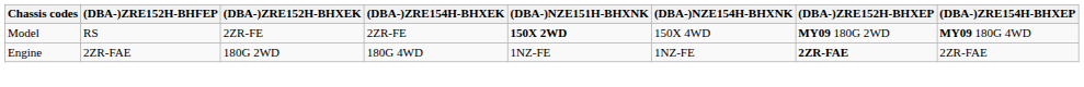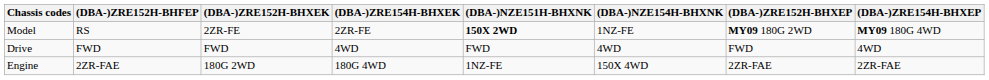 <table class="wikitable">
 <tr>
 <th>Chassis codes</th>
 <th>(DBA-)ZRE152H-BHFEP</th>
 <th>(DBA-)ZRE152H-BHXEK</th>
 <th>(DBA-)ZRE154H-BHXEK</th>
 <th>(DBA-)NZE151H-BHXNK</th>
 <th>(DBA-)NZE154H-BHXNK</th>
 <th>(DBA-)ZRE152H-BHXEP</th>
 <th>(DBA-)ZRE154H-BHXEP</th>
 </tr>
 <tr>
 <td>Model</td>
 <td>RS</td>
 <td>2ZR-FE</td>
 <td>2ZR-FE</td>
 <td><strong>150X 2WD</strong></td>
-<td>150X 4WD</td>
+<td>1NZ-FE</td>
 <td><strong>MY09</strong> 180G 2WD</td>
 <td><strong>MY09</strong> 180G 4WD</td>
+</tr>
+<tr>
+<td>Drive</td>
+<td>FWD</td>
+<td>FWD</td>
+<td>4WD</td>
+<td>FWD</td>
+<td>4WD</td>
+<td>FWD</td>
+<td>4WD</td>
 </tr>
 <tr>
 <td>Engine</td>
 <td>2ZR-FAE</td>
 <td>180G 2WD</td>
 <td>180G 4WD</td>
 <td>1NZ-FE</td>
-<td>1NZ-FE</td>
-<td><strong>2ZR-FAE</strong></td>
+<td>150X 4WD</td>
+<td>2ZR-FAE</td>
 <td>2ZR-FAE</td>
 </tr>
 </table>
